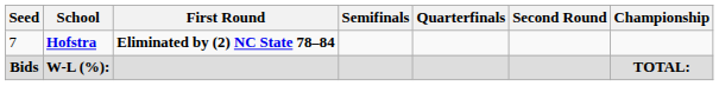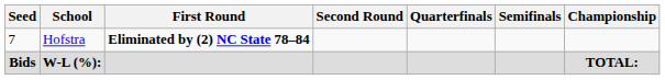 <table class="sortable wikitable" style="white-space:nowrap; font-size:90%;">
 <tr>
 <th>Seed</th>
 <th>School</th>
 <th>First Round</th>
+<th>Second Round</th>
+<th>Quarterfinals</th>
 <th>Semifinals</th>
-<th>Quarterfinals</th>
-<th>Second Round</th>
 <th>Championship</th>
 </tr>
 <tr>
 <td>7</td>
-<td><strong><a href='#'>Hofstra</a></strong></td>
+<td><a href='#'>Hofstra</a></td>
 <td><strong>Eliminated by (2) <a href='#'>NC State</a> 78–84</strong></td>
 <td></td>
 <td></td>
 <td></td>
 <td></td>
 </tr>
 <tr class="sortbottom"  style="text-align:center; background:#ddd;">
 <td><strong> Bids</strong></td>
 <td><strong>W-L (%):</strong></td>
 <td></td>
 <td></td>
 <td></td>
 <td></td>
 <td><strong>TOTAL:</strong> </td>
 </tr>
 </table>
